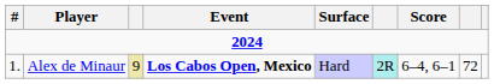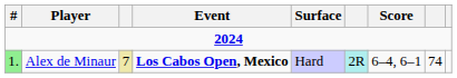 <table class="wikitable sortable">
 <tr>
 <th>#</th>
 <th>Player</th>
 <th></th>
 <th>Event</th>
 <th>Surface</th>
 <th class=unsortable></th>
 <th class="unsortable">Score</th>
 <th></th>
 <th class=unsortable></th>
 </tr>
 <tr>
 <td colspan="9" style="text-align:center"><strong><a href='#'>2024</a></strong></td>
 </tr>
 <tr>
-<td>1.</td>
+<td style="background: lightgreen;">1.</td>
 <td> <a href='#'>Alex de Minaur</a></td>
-<td align=center bgcolor=eee8aa>9</td>
+<td align=center bgcolor=eee8aa>7</td>
 <td><strong><a href='#'>Los Cabos Open</a>, Mexico</strong></td>
 <td bgcolor=ccccff>Hard</td>
 <td bgcolor=afeeee>2R</td>
 <td>6–4, 6–1</td>
-<td align=center>72</td>
+<td align=center>74</td>
 <td align=center></td>
 </tr>
 </table>
